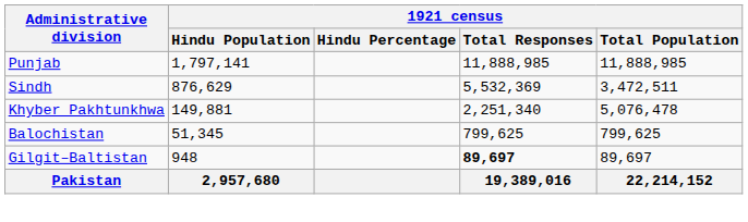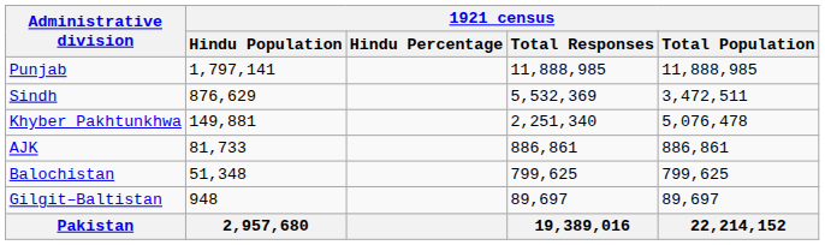 <table class="wikitable sortable">
 <tr>
 <th rowspan="2"><a href='#'>Administrative<br>division</a></th>
 <th colspan="4"><a href='#'>1921 census</a></th>
 </tr>
 <tr>
 <th>Hindu Population</th>
 <th>Hindu Percentage</th>
 <th>Total Responses</th>
 <th>Total Population</th>
 </tr>
 <tr>
 <td><a href='#'>Punjab</a></td>
 <td>1,797,141</td>
 <td></td>
 <td>11,888,985</td>
 <td>11,888,985</td>
 </tr>
 <tr>
 <td><a href='#'>Sindh</a></td>
 <td>876,629</td>
 <td></td>
 <td>5,532,369</td>
 <td>3,472,511</td>
 </tr>
 <tr>
 <td><a href='#'>Khyber Pakhtunkhwa</a></td>
 <td>149,881</td>
 <td></td>
 <td>2,251,340</td>
 <td>5,076,478</td>
 </tr>
 <tr>
+<td><a href='#'>AJK</a></td>
+<td>81,733</td>
+<td></td>
+<td>886,861</td>
+<td>886,861</td>
+</tr>
+<tr>
 <td><a href='#'>Balochistan</a></td>
-<td>51,345</td>
+<td>51,348</td>
 <td></td>
 <td>799,625</td>
 <td>799,625</td>
 </tr>
 <tr>
 <td><a href='#'>Gilgit–Baltistan</a></td>
 <td>948</td>
 <td></td>
-<td><strong>89,697</strong></td>
+<td>89,697</td>
 <td>89,697</td>
 </tr>
 <tr>
 <th><a href='#'>Pakistan</a></th>
 <th>2,957,680</th>
 <th></th>
 <th>19,389,016</th>
 <th>22,214,152</th>
 </tr>
 </table>
